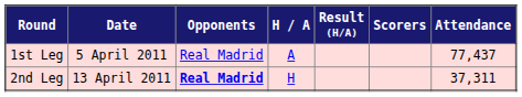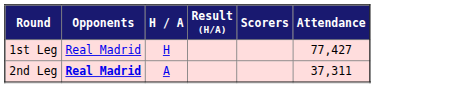 <table border="2" cellpadding="4" style="border-collapse:collapse; text-align:center;">
 <tr style="background:#191970; color:white;">
 <th><strong>Round</strong></th>
-<th><strong>Date</strong></th>
 <th><strong>Opponents</strong></th>
 <th><strong>H / A</strong></th>
 <th><strong>Result <br> <small>(H/A)</small></strong></th>
 <th><strong>Scorers</strong></th>
 <th><strong>Attendance</strong></th>
 </tr>
 <tr bgcolor="#ffdddd">
 <td>1st Leg</td>
-<td>5 April 2011</td>
 <td><a href='#'>Real Madrid</a></td>
-<td><a href='#'>A</a></td>
+<td><a href='#'>H</a></td>
 <td></td>
 <td></td>
-<td>77,437</td>
+<td>77,427</td>
 </tr>
 <tr bgcolor="#ffdddd">
 <td>2nd Leg</td>
-<td>13 April 2011</td>
 <td><strong><a href='#'>Real Madrid</a></strong></td>
-<td><a href='#'>H</a></td>
+<td><a href='#'>A</a></td>
 <td></td>
 <td></td>
 <td>37,311</td>
 </tr>
 </table>
